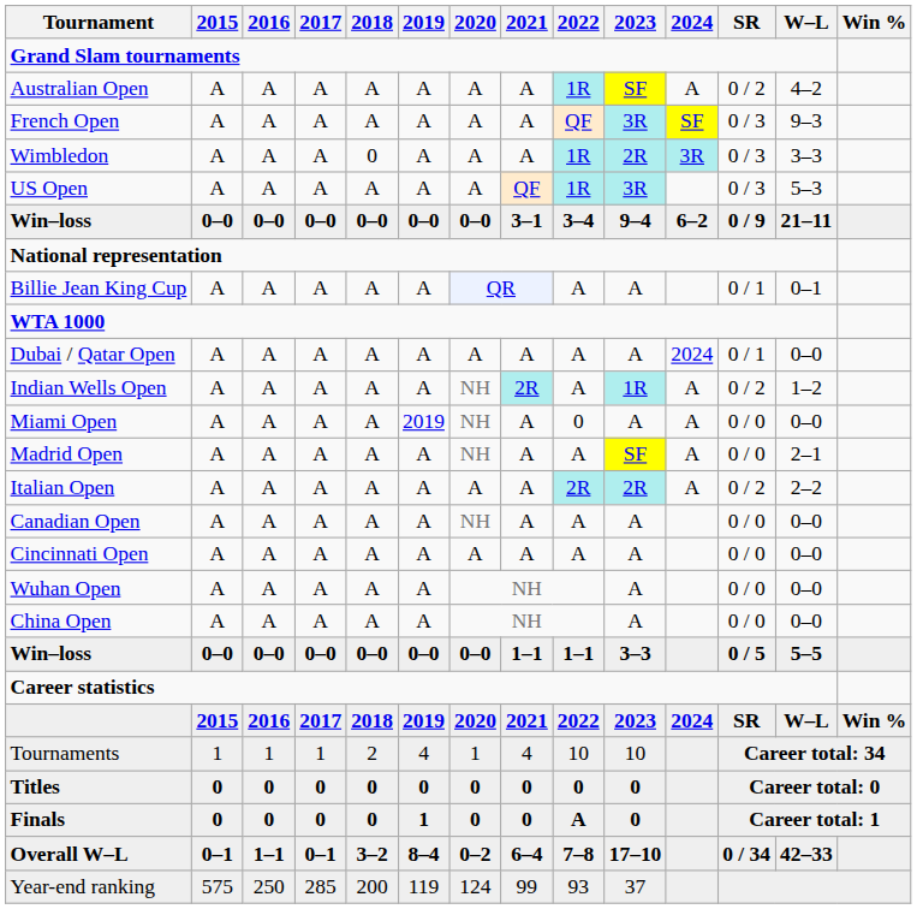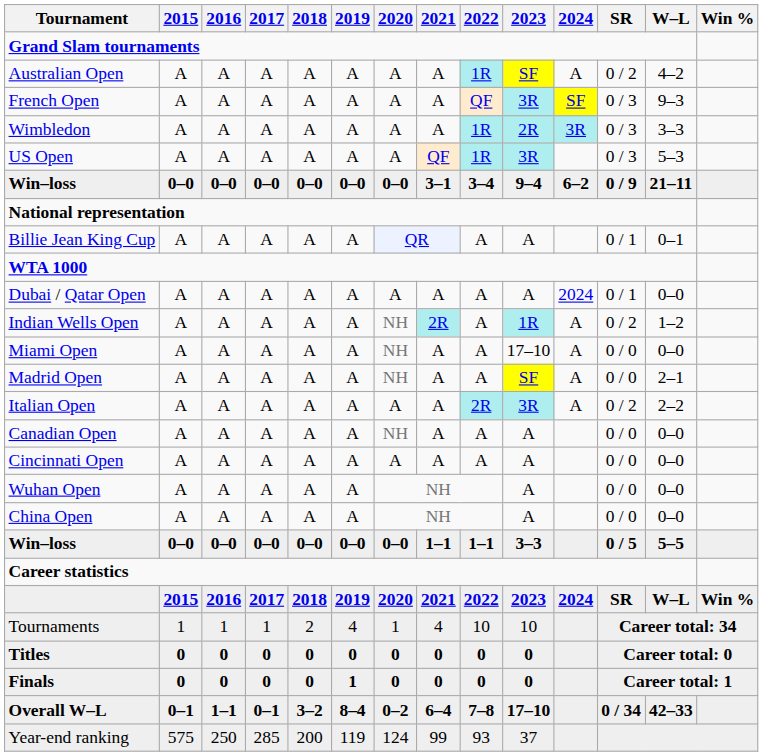 <table class="wikitable" style="text-align:center">
 <tr>
 <th>Tournament</th>
 <th><a href='#'>2015</a></th>
 <th><a href='#'>2016</a></th>
 <th><a href='#'>2017</a></th>
 <th><a href='#'>2018</a></th>
 <th><a href='#'>2019</a></th>
 <th><a href='#'>2020</a></th>
 <th><a href='#'>2021</a></th>
 <th><a href='#'>2022</a></th>
 <th><a href='#'>2023</a></th>
 <th><a href='#'>2024</a></th>
 <th>SR</th>
 <th>W–L</th>
 <th>Win %</th>
 </tr>
 <tr>
 <td colspan="13" align="left"><strong><a href='#'>Grand Slam tournaments</a></strong></td>
 </tr>
 <tr>
 <td align="left"><a href='#'>Australian Open</a></td>
 <td>A</td>
 <td>A</td>
 <td>A</td>
 <td>A</td>
 <td>A</td>
 <td>A</td>
 <td>A</td>
 <td bgcolor="afeeee"><a href='#'>1R</a></td>
 <td bgcolor="yellow"><a href='#'>SF</a></td>
 <td>A</td>
 <td>0 / 2</td>
 <td>4–2</td>
 <td></td>
 </tr>
 <tr>
 <td align="left"><a href='#'>French Open</a></td>
 <td>A</td>
 <td>A</td>
 <td>A</td>
 <td>A</td>
 <td>A</td>
 <td>A</td>
 <td>A</td>
 <td style="background:#ffebcd"><a href='#'>QF</a></td>
 <td style="background:#afeeee"><a href='#'>3R</a></td>
 <td bgcolor="yellow"><a href='#'>SF</a></td>
 <td>0 / 3</td>
 <td>9–3</td>
 <td></td>
 </tr>
 <tr>
 <td align="left"><a href='#'>Wimbledon</a></td>
 <td>A</td>
 <td>A</td>
 <td>A</td>
-<td>0</td>
+<td>A</td>
 <td>A</td>
 <td>A</td>
 <td>A</td>
 <td bgcolor="afeeee"><a href='#'>1R</a></td>
 <td bgcolor="afeeee"><a href='#'>2R</a></td>
 <td bgcolor="afeeee"><a href='#'>3R</a></td>
 <td>0 / 3</td>
 <td>3–3</td>
 <td></td>
 </tr>
 <tr>
 <td align="left"><a href='#'>US Open</a></td>
 <td>A</td>
 <td>A</td>
 <td>A</td>
 <td>A</td>
 <td>A</td>
 <td>A</td>
 <td bgcolor="ffebcd"><a href='#'>QF</a></td>
 <td bgcolor="afeeee"><a href='#'>1R</a></td>
 <td bgcolor="afeeee"><a href='#'>3R</a></td>
 <td></td>
 <td>0 / 3</td>
 <td>5–3</td>
 <td></td>
 </tr>
 <tr style="background:#efefef;font-weight:bold">
 <td align="left">Win–loss</td>
 <td>0–0</td>
 <td>0–0</td>
 <td>0–0</td>
 <td>0–0</td>
 <td>0–0</td>
 <td>0–0</td>
 <td>3–1</td>
 <td>3–4</td>
 <td>9–4</td>
 <td>6–2</td>
 <td>0 / 9</td>
 <td>21–11</td>
 <td></td>
 </tr>
 <tr>
 <td colspan="13"  align="left"><strong>National representation</strong></td>
 </tr>
 <tr>
 <td align="left"><a href='#'>Billie Jean King Cup</a></td>
 <td>A</td>
 <td>A</td>
 <td>A</td>
 <td>A</td>
 <td>A</td>
 <td colspan="2" bgcolor=ecf2ff><a href='#'>QR</a></td>
 <td>A</td>
 <td>A</td>
 <td></td>
 <td>0 / 1</td>
 <td>0–1</td>
 <td></td>
 </tr>
 <tr>
 <td colspan="13" align="left"><strong><a href='#'>WTA 1000</a></strong></td>
 </tr>
 <tr>
 <td align="left"><a href='#'>Dubai</a> / <a href='#'>Qatar Open</a></td>
 <td>A</td>
 <td>A</td>
 <td>A</td>
 <td>A</td>
 <td>A</td>
 <td>A</td>
 <td>A</td>
 <td>A</td>
 <td>A</td>
 <td><a href='#'>2024</a></td>
 <td>0 / 1</td>
 <td>0–0</td>
 <td></td>
 </tr>
 <tr>
 <td align="left"><a href='#'>Indian Wells Open</a></td>
 <td>A</td>
 <td>A</td>
 <td>A</td>
 <td>A</td>
 <td>A</td>
 <td style=color:#767676>NH</td>
 <td bgcolor="afeeee"><a href='#'>2R</a></td>
 <td>A</td>
 <td bgcolor="afeeee"><a href='#'>1R</a></td>
 <td>A</td>
 <td>0 / 2</td>
 <td>1–2</td>
 <td></td>
 </tr>
 <tr>
 <td align="left"><a href='#'>Miami Open</a></td>
 <td>A</td>
 <td>A</td>
 <td>A</td>
 <td>A</td>
-<td><a href='#'>2019</a></td>
+<td>A</td>
 <td style=color:#767676>NH</td>
 <td>A</td>
-<td>0</td>
 <td>A</td>
+<td>17–10</td>
 <td>A</td>
 <td>0 / 0</td>
 <td>0–0</td>
 <td></td>
 </tr>
 <tr>
 <td align="left"><a href='#'>Madrid Open</a></td>
 <td>A</td>
 <td>A</td>
 <td>A</td>
 <td>A</td>
 <td>A</td>
 <td style=color:#767676>NH</td>
 <td>A</td>
 <td>A</td>
 <td bgcolor=yellow><a href='#'>SF</a></td>
 <td>A</td>
 <td>0 / 0</td>
 <td>2–1</td>
 <td></td>
 </tr>
 <tr>
 <td align="left"><a href='#'>Italian Open</a></td>
 <td>A</td>
 <td>A</td>
 <td>A</td>
 <td>A</td>
 <td>A</td>
 <td>A</td>
 <td>A</td>
 <td bgcolor="afeeee"><a href='#'>2R</a></td>
-<td bgcolor="afeeee"><a href='#'>2R</a></td>
+<td bgcolor="afeeee"><a href='#'>3R</a></td>
 <td>A</td>
 <td>0 / 2</td>
 <td>2–2</td>
 <td></td>
 </tr>
 <tr>
 <td align="left"><a href='#'>Canadian Open</a></td>
 <td>A</td>
 <td>A</td>
 <td>A</td>
 <td>A</td>
 <td>A</td>
 <td style=color:#767676>NH</td>
 <td>A</td>
 <td>A</td>
 <td>A</td>
 <td></td>
 <td>0 / 0</td>
 <td>0–0</td>
 <td></td>
 </tr>
 <tr>
 <td align="left"><a href='#'>Cincinnati Open</a></td>
 <td>A</td>
 <td>A</td>
 <td>A</td>
 <td>A</td>
 <td>A</td>
 <td>A</td>
 <td>A</td>
 <td>A</td>
 <td>A</td>
 <td></td>
 <td>0 / 0</td>
 <td>0–0</td>
 <td></td>
 </tr>
 <tr>
 <td align="left"><a href='#'>Wuhan Open</a></td>
 <td>A</td>
 <td>A</td>
 <td>A</td>
 <td>A</td>
 <td>A</td>
 <td colspan="3" style=color:#767676>NH</td>
 <td>A</td>
 <td></td>
 <td>0 / 0</td>
 <td>0–0</td>
 <td></td>
 </tr>
 <tr>
 <td align="left"><a href='#'>China Open</a></td>
 <td>A</td>
 <td>A</td>
 <td>A</td>
 <td>A</td>
 <td>A</td>
 <td colspan="3" style=color:#767676>NH</td>
 <td>A</td>
 <td></td>
 <td>0 / 0</td>
 <td>0–0</td>
 <td></td>
 </tr>
 <tr style=background:#efefef;font-weight:bold>
 <td align="left">Win–loss</td>
 <td>0–0</td>
 <td>0–0</td>
 <td>0–0</td>
 <td>0–0</td>
 <td>0–0</td>
 <td>0–0</td>
 <td>1–1</td>
 <td>1–1</td>
 <td>3–3</td>
 <td></td>
 <td>0 / 5</td>
 <td>5–5</td>
 <td></td>
 </tr>
 <tr>
 <td colspan="13" align=left><strong>Career statistics</strong></td>
 </tr>
 <tr style=background:#efefef;font-weight:bold>
 <td></td>
 <td><a href='#'>2015</a></td>
 <td><a href='#'>2016</a></td>
 <td><a href='#'>2017</a></td>
 <td><a href='#'>2018</a></td>
 <td><a href='#'>2019</a></td>
 <td><a href='#'>2020</a></td>
 <td><a href='#'>2021</a></td>
 <td><a href='#'>2022</a></td>
 <td><a href='#'>2023</a></td>
 <td><a href='#'>2024</a></td>
 <td>SR</td>
 <td>W–L</td>
 <td>Win %</td>
 </tr>
 <tr bgcolor="efefef">
 <td align="left">Tournaments</td>
 <td>1</td>
 <td>1</td>
 <td>1</td>
 <td>2</td>
 <td>4</td>
 <td>1</td>
 <td>4</td>
 <td>10</td>
 <td>10</td>
 <td></td>
 <td colspan="3"><strong>Career total: 34</strong></td>
 </tr>
 <tr style=background:#efefef;font-weight:bold>
 <td align=left>Titles</td>
 <td>0</td>
 <td>0</td>
 <td>0</td>
 <td>0</td>
 <td>0</td>
 <td>0</td>
 <td>0</td>
 <td>0</td>
 <td>0</td>
 <td></td>
 <td colspan="3">Career total: 0</td>
 </tr>
 <tr style=background:#efefef;font-weight:bold>
 <td align=left>Finals</td>
 <td>0</td>
 <td>0</td>
 <td>0</td>
 <td>0</td>
 <td>1</td>
 <td>0</td>
 <td>0</td>
-<td>A</td>
+<td>0</td>
 <td>0</td>
 <td></td>
 <td colspan="3">Career total: 1</td>
 </tr>
 <tr style=background:#efefef;font-weight:bold>
 <td align=left>Overall W–L</td>
 <td>0–1</td>
 <td>1–1</td>
 <td>0–1</td>
 <td>3–2</td>
 <td>8–4</td>
 <td>0–2</td>
 <td>6–4</td>
 <td>7–8</td>
 <td>17–10</td>
 <td></td>
 <td>0 / 34</td>
 <td>42–33</td>
 <td></td>
 </tr>
 <tr bgcolor=efefef>
 <td align="left">Year-end ranking</td>
 <td>575</td>
 <td>250</td>
 <td>285</td>
 <td>200</td>
 <td>119</td>
 <td>124</td>
 <td>99</td>
 <td>93</td>
 <td>37</td>
 <td></td>
 <td colspan="3"></td>
 </tr>
 </table>
